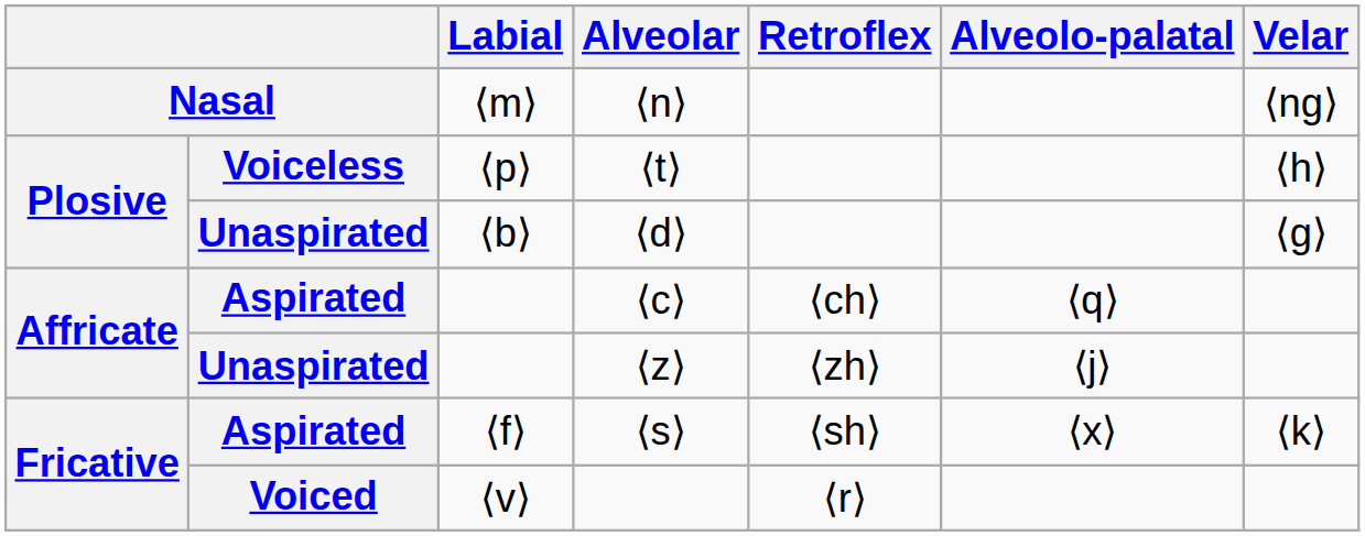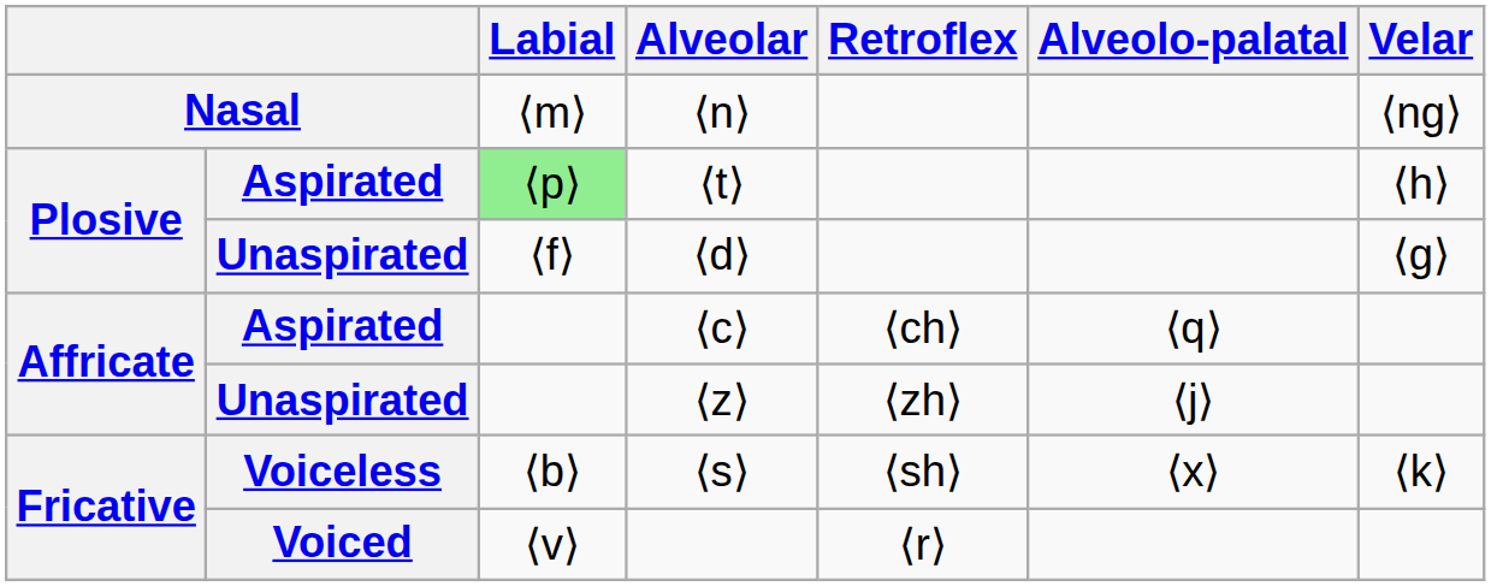 <table class="wikitable" style="text-align: center">
 <tr>
 <th colspan=2></th>
 <th><a href='#'>Labial</a></th>
 <th><a href='#'>Alveolar</a></th>
 <th><a href='#'>Retroflex</a></th>
 <th><a href='#'>Alveolo-palatal</a></th>
 <th><a href='#'>Velar</a></th>
 </tr>
 <tr>
 <th colspan=2><a href='#'>Nasal</a></th>
 <td> ⟨m⟩</td>
 <td> ⟨n⟩</td>
 <td></td>
 <td></td>
 <td> ⟨ng⟩</td>
 </tr>
 <tr>
 <th rowspan=2><a href='#'>Plosive</a></th>
-<th><a href='#'>Voiceless</a></th>
-<td> ⟨p⟩</td>
+<th><a href='#'>Aspirated</a></th>
+<td style="background: lightgreen;"> ⟨p⟩</td>
 <td> ⟨t⟩</td>
 <td></td>
 <td></td>
 <td> ⟨h⟩</td>
 </tr>
 <tr>
 <th><a href='#'>Unaspirated</a></th>
-<td> ⟨b⟩</td>
+<td> ⟨f⟩</td>
 <td> ⟨d⟩</td>
 <td></td>
 <td></td>
 <td> ⟨g⟩</td>
 </tr>
 <tr>
 <th rowspan=2><a href='#'>Affricate</a></th>
 <th><a href='#'>Aspirated</a></th>
 <td></td>
 <td> ⟨c⟩</td>
 <td> ⟨ch⟩</td>
 <td> ⟨q⟩</td>
 <td></td>
 </tr>
 <tr>
 <th><a href='#'>Unaspirated</a></th>
 <td></td>
 <td> ⟨z⟩</td>
 <td> ⟨zh⟩</td>
 <td> ⟨j⟩</td>
 <td></td>
 </tr>
 <tr>
 <th rowspan=2><a href='#'>Fricative</a></th>
-<th><a href='#'>Aspirated</a></th>
-<td> ⟨f⟩</td>
+<th><a href='#'>Voiceless</a></th>
+<td> ⟨b⟩</td>
 <td> ⟨s⟩</td>
 <td> ⟨sh⟩</td>
 <td> ⟨x⟩</td>
 <td> ⟨k⟩</td>
 </tr>
 <tr>
 <th><a href='#'>Voiced</a></th>
 <td> ⟨v⟩</td>
 <td></td>
 <td> ⟨r⟩</td>
 <td></td>
 <td></td>
 </tr>
 </table>
